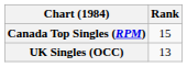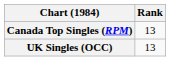 <table class="wikitable plainrowheaders" style="text-align:center">
 <tr>
 <th>Chart (1984)</th>
 <th>Rank</th>
 </tr>
 <tr>
 <th scope="row">Canada Top Singles (<em><a href='#'>RPM</a></em>)</th>
-<td>15</td>
+<td>13</td>
 </tr>
 <tr>
 <th scope="row">UK Singles (OCC)</th>
 <td>13</td>
 </tr>
 </table>
